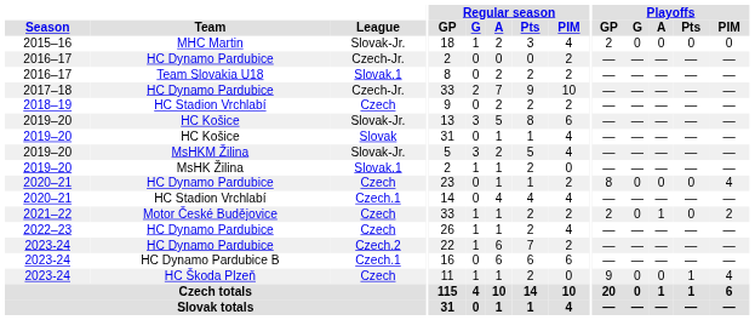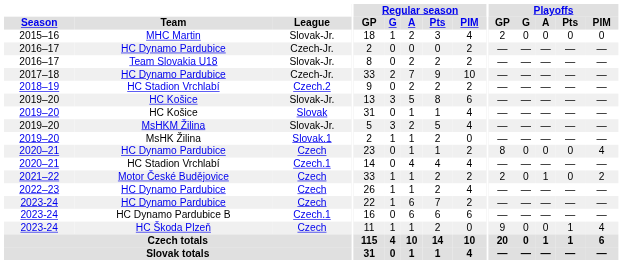 <table border="0" cellpadding="1" cellspacing="0" style="text-align:center; width:60em">
 <tr bgcolor="#e0e0e0">
 <th colspan="3" bgcolor="#ffffff"></th>
 <th rowspan="102" bgcolor="#ffffff"></th>
 <th colspan="5"><a href='#'>Regular season</a></th>
 <th rowspan="102" bgcolor="#ffffff"></th>
 <th colspan="5"><a href='#'>Playoffs</a></th>
 </tr>
 <tr bgcolor="#e0e0e0">
 <th><a href='#'>Season</a></th>
 <th>Team</th>
 <th>League</th>
 <th>GP</th>
 <th><a href='#'>G</a></th>
 <th><a href='#'>A</a></th>
 <th><a href='#'>Pts</a></th>
 <th><a href='#'>PIM</a></th>
 <th>GP</th>
 <th>G</th>
 <th>A</th>
 <th>Pts</th>
 <th>PIM</th>
 </tr>
 <tr>
 <td>2015–16</td>
 <td><a href='#'>MHC Martin</a></td>
 <td>Slovak-Jr.</td>
 <td>18</td>
 <td>1</td>
 <td>2</td>
 <td>3</td>
 <td>4</td>
 <td>2</td>
 <td>0</td>
 <td>0</td>
 <td>0</td>
 <td>0</td>
 </tr>
 <tr bgcolor="#f0f0f0">
 <td>2016–17</td>
 <td><a href='#'>HC Dynamo Pardubice</a></td>
 <td>Czech-Jr.</td>
 <td>2</td>
 <td>0</td>
 <td>0</td>
 <td>0</td>
 <td>2</td>
 <td>—</td>
 <td>—</td>
 <td>—</td>
 <td>—</td>
 <td>—</td>
 </tr>
 <tr>
 <td>2016–17</td>
 <td><a href='#'>Team Slovakia U18</a></td>
-<td><a href='#'>Slovak.1</a></td>
+<td>Slovak-Jr.</td>
 <td>8</td>
 <td>0</td>
 <td>2</td>
 <td>2</td>
 <td>2</td>
 <td>—</td>
 <td>—</td>
 <td>—</td>
 <td>—</td>
 <td>—</td>
 </tr>
 <tr bgcolor="#f0f0f0">
 <td>2017–18</td>
 <td><a href='#'>HC Dynamo Pardubice</a></td>
 <td>Czech-Jr.</td>
 <td>33</td>
 <td>2</td>
 <td>7</td>
 <td>9</td>
 <td>10</td>
 <td>—</td>
 <td>—</td>
 <td>—</td>
 <td>—</td>
 <td>—</td>
 </tr>
 <tr>
 <td><a href='#'>2018–19</a></td>
 <td><a href='#'>HC Stadion Vrchlabí</a></td>
-<td><a href='#'>Czech</a></td>
+<td><a href='#'>Czech.2</a></td>
 <td>9</td>
 <td>0</td>
 <td>2</td>
 <td>2</td>
 <td>2</td>
 <td>—</td>
 <td>—</td>
 <td>—</td>
 <td>—</td>
 <td>—</td>
 </tr>
 <tr bgcolor="#f0f0f0">
 <td>2019–20</td>
 <td><a href='#'>HC Košice</a></td>
 <td>Slovak-Jr.</td>
 <td>13</td>
 <td>3</td>
 <td>5</td>
 <td>8</td>
 <td>6</td>
 <td>—</td>
 <td>—</td>
 <td>—</td>
 <td>—</td>
 <td>—</td>
 </tr>
 <tr>
 <td><a href='#'>2019–20</a></td>
 <td>HC Košice</td>
 <td><a href='#'>Slovak</a></td>
 <td>31</td>
 <td>0</td>
 <td>1</td>
 <td>1</td>
 <td>4</td>
 <td>—</td>
 <td>—</td>
 <td>—</td>
 <td>—</td>
 <td>—</td>
 </tr>
 <tr bgcolor="#f0f0f0">
 <td>2019–20</td>
 <td><a href='#'>MsHKM Žilina</a></td>
 <td>Slovak-Jr.</td>
 <td>5</td>
 <td>3</td>
 <td>2</td>
 <td>5</td>
 <td>4</td>
 <td>—</td>
 <td>—</td>
 <td>—</td>
 <td>—</td>
 <td>—</td>
 </tr>
 <tr>
 <td><a href='#'>2019–20</a></td>
 <td>MsHK Žilina</td>
 <td><a href='#'>Slovak.1</a></td>
 <td>2</td>
 <td>1</td>
 <td>1</td>
 <td>2</td>
 <td>0</td>
 <td>—</td>
 <td>—</td>
 <td>—</td>
 <td>—</td>
 <td>—</td>
 </tr>
 <tr bgcolor="#f0f0f0">
 <td><a href='#'>2020–21</a></td>
 <td><a href='#'>HC Dynamo Pardubice</a></td>
 <td><a href='#'>Czech</a></td>
 <td>23</td>
 <td>0</td>
 <td>1</td>
 <td>1</td>
 <td>2</td>
 <td>8</td>
 <td>0</td>
 <td>0</td>
 <td>0</td>
 <td>4</td>
 </tr>
 <tr>
 <td><a href='#'>2020–21</a></td>
 <td>HC Stadion Vrchlabí</td>
 <td><a href='#'>Czech.1</a></td>
 <td>14</td>
 <td>0</td>
 <td>4</td>
 <td>4</td>
 <td>4</td>
 <td>—</td>
 <td>—</td>
 <td>—</td>
 <td>—</td>
 <td>—</td>
 </tr>
 <tr bgcolor="#f0f0f0">
 <td><a href='#'>2021–22</a></td>
 <td><a href='#'>Motor České Budějovice</a></td>
 <td><a href='#'>Czech</a></td>
 <td>33</td>
 <td>1</td>
 <td>1</td>
 <td>2</td>
 <td>2</td>
 <td>2</td>
 <td>0</td>
 <td>1</td>
 <td>0</td>
 <td>2</td>
 </tr>
 <tr>
 <td><a href='#'>2022–23</a></td>
 <td><a href='#'>HC Dynamo Pardubice</a></td>
 <td><a href='#'>Czech</a></td>
 <td>26</td>
 <td>1</td>
 <td>1</td>
 <td>2</td>
 <td>4</td>
 <td>—</td>
 <td>—</td>
 <td>—</td>
 <td>—</td>
 <td>—</td>
 </tr>
 <tr bgcolor="#f0f0f0">
 <td><a href='#'>2023-24</a></td>
 <td><a href='#'>HC Dynamo Pardubice</a></td>
-<td><a href='#'>Czech.2</a></td>
+<td><a href='#'>Czech</a></td>
 <td>22</td>
 <td>1</td>
 <td>6</td>
 <td>7</td>
 <td>2</td>
 <td>—</td>
 <td>—</td>
 <td>—</td>
 <td>—</td>
 <td>—</td>
 </tr>
 <tr>
 <td><a href='#'>2023-24</a></td>
 <td>HC Dynamo Pardubice B</td>
 <td><a href='#'>Czech.1</a></td>
 <td>16</td>
 <td>0</td>
 <td>6</td>
 <td>6</td>
 <td>6</td>
 <td>—</td>
 <td>—</td>
 <td>—</td>
 <td>—</td>
 <td>—</td>
 </tr>
 <tr bgcolor="#f0f0f0">
 <td><a href='#'>2023-24</a></td>
 <td><a href='#'>HC Škoda Plzeň</a></td>
 <td><a href='#'>Czech</a></td>
 <td>11</td>
 <td>1</td>
 <td>1</td>
 <td>2</td>
 <td>0</td>
 <td>9</td>
 <td>0</td>
 <td>0</td>
 <td>1</td>
 <td>4</td>
 </tr>
 <tr bgcolor="#e0e0e0">
 <th colspan="3">Czech totals</th>
 <th>115</th>
 <th>4</th>
 <th>10</th>
 <th>14</th>
 <th>10</th>
 <th>20</th>
 <th>0</th>
 <th>1</th>
 <th>1</th>
 <th>6</th>
 </tr>
 <tr bgcolor="#e0e0e0">
 <th colspan="3">Slovak totals</th>
 <th>31</th>
 <th>0</th>
 <th>1</th>
 <th>1</th>
 <th>4</th>
 <th>—</th>
 <th>—</th>
 <th>—</th>
 <th>—</th>
 <th>—</th>
 </tr>
 </table>
